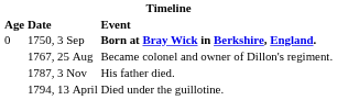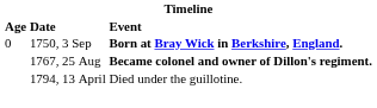 <table>
 <tr>
 <th colspan=3>Timeline</th>
 </tr>
 <tr>
 <th align="left">Age</th>
 <th align="left">Date</th>
 <th align="left">Event</th>
 </tr>
 <tr>
 <td>0</td>
 <td>1750, 3 Sep</td>
 <td><strong>Born at <a href='#'>Bray Wick</a> in <a href='#'>Berkshire</a>, <a href='#'>England</a>.</strong></td>
 </tr>
 <tr>
 <td></td>
 <td>1767, 25 Aug</td>
-<td>Became colonel and owner of Dillon's regiment.</td>
-</tr>
-<tr>
-<td></td>
-<td>1787, 3 Nov</td>
-<td>His father died.</td>
+<td><strong>Became colonel and owner of Dillon's regiment.</strong></td>
 </tr>
 <tr>
 <td></td>
 <td>1794, 13 April</td>
 <td>Died under the guillotine.</td>
 </tr>
 </table>
